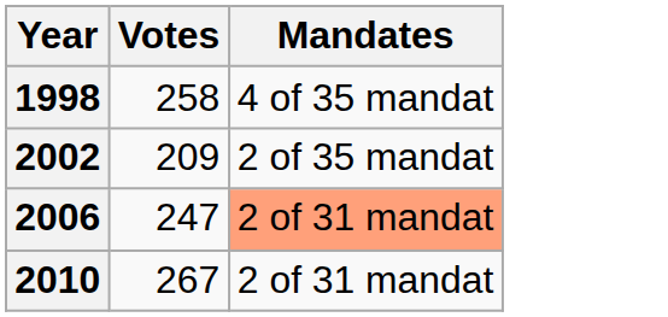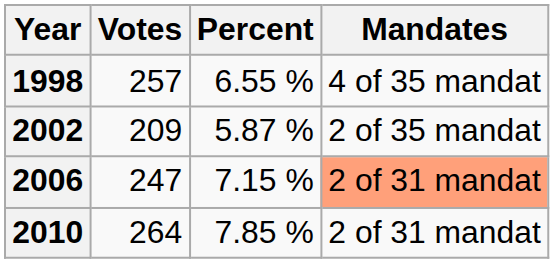 <table class="wikitable">
 <tr>
 <th>Year</th>
 <th>Votes</th>
+<th>Percent</th>
 <th>Mandates</th>
 </tr>
 <tr>
 <th>1998</th>
-<td style="text-align: right;">258</td>
+<td style="text-align: right;">257</td>
+<td style="text-align: right;">6.55 %</td>
 <td>4 of 35 mandat</td>
 </tr>
 <tr>
 <th>2002</th>
 <td style="text-align: right;">209</td>
+<td style="text-align: right;">5.87 %</td>
 <td>2 of 35 mandat</td>
 </tr>
 <tr>
 <th>2006</th>
 <td style="text-align: right;">247</td>
+<td style="text-align: right;">7.15 %</td>
 <td style="background: lightsalmon;">2 of 31 mandat</td>
 </tr>
 <tr>
 <th>2010</th>
-<td style="text-align: right;">267</td>
+<td style="text-align: right;">264</td>
+<td style="text-align: right;">7.85 %</td>
 <td>2 of 31 mandat</td>
 </tr>
 </table>
